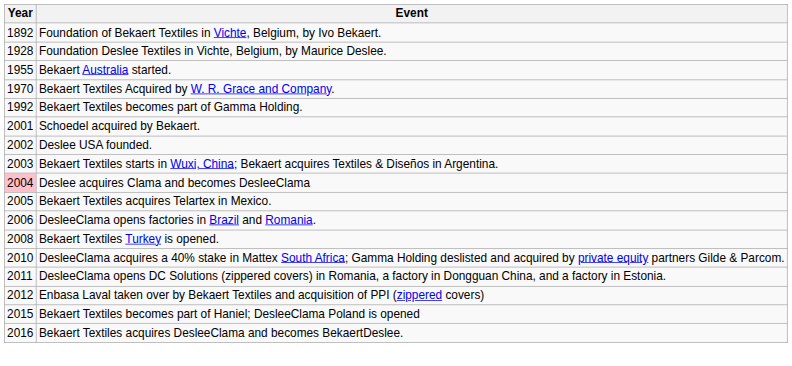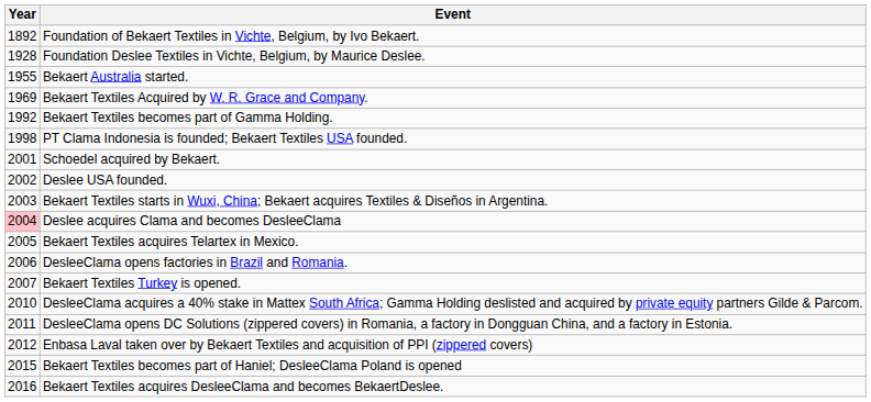 <table class="wikitable">
 <tr>
 <th>Year</th>
 <th>Event</th>
 </tr>
 <tr>
 <td>1892</td>
 <td>Foundation of Bekaert Textiles in <a href='#'>Vichte</a>, Belgium, by Ivo Bekaert.</td>
 </tr>
 <tr>
 <td>1928</td>
 <td>Foundation Deslee Textiles in Vichte, Belgium, by Maurice Deslee.</td>
 </tr>
 <tr>
 <td>1955</td>
 <td>Bekaert <a href='#'>Australia</a> started.</td>
 </tr>
 <tr>
-<td>1970</td>
+<td>1969</td>
 <td>Bekaert Textiles Acquired by <a href='#'>W. R. Grace and Company</a>.</td>
 </tr>
 <tr>
 <td>1992</td>
 <td>Bekaert Textiles becomes part of Gamma Holding.</td>
+</tr>
+<tr>
+<td>1998</td>
+<td>PT Clama Indonesia is founded; Bekaert Textiles <a href='#'>USA</a> founded.</td>
 </tr>
 <tr>
 <td>2001</td>
 <td>Schoedel acquired by Bekaert.</td>
 </tr>
 <tr>
 <td>2002</td>
 <td>Deslee USA founded.</td>
 </tr>
 <tr>
 <td>2003</td>
 <td>Bekaert Textiles starts in <a href='#'>Wuxi, China</a>; Bekaert acquires Textiles & Diseños in Argentina.</td>
 </tr>
 <tr>
 <td style="background: pink;">2004</td>
 <td>Deslee acquires Clama and becomes DesleeClama</td>
 </tr>
 <tr>
 <td>2005</td>
 <td>Bekaert Textiles acquires Telartex in Mexico.</td>
 </tr>
 <tr>
 <td>2006</td>
 <td>DesleeClama opens factories in <a href='#'>Brazil</a> and <a href='#'>Romania</a>.</td>
 </tr>
 <tr>
-<td>2008</td>
+<td>2007</td>
 <td>Bekaert Textiles <a href='#'>Turkey</a> is opened.</td>
 </tr>
 <tr>
 <td>2010</td>
 <td>DesleeClama acquires a 40% stake in Mattex <a href='#'>South Africa</a>; Gamma Holding deslisted and acquired by <a href='#'>private equity</a> partners Gilde & Parcom.</td>
 </tr>
 <tr>
 <td>2011</td>
 <td>DesleeClama opens DC Solutions (zippered covers) in Romania, a factory in Dongguan China, and a factory in Estonia.</td>
 </tr>
 <tr>
 <td>2012</td>
 <td>Enbasa Laval taken over by Bekaert Textiles and acquisition of PPI (<a href='#'>zippered</a> covers) </td>
 </tr>
 <tr>
 <td>2015</td>
 <td>Bekaert Textiles becomes part of Haniel; DesleeClama Poland is opened</td>
 </tr>
 <tr>
 <td>2016</td>
 <td>Bekaert Textiles acquires DesleeClama and becomes BekaertDeslee.</td>
 </tr>
 </table>
